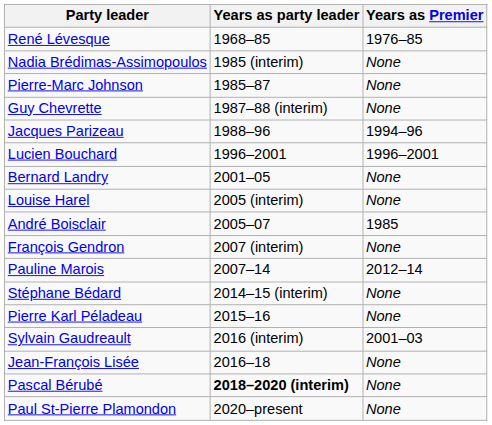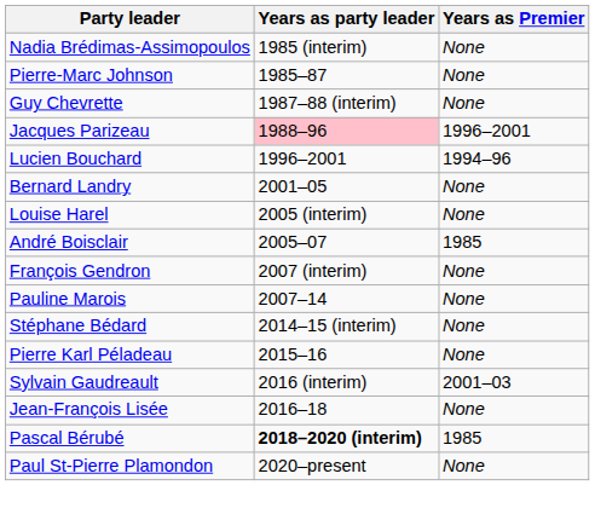 <table class="wikitable sortable">
 <tr>
 <th>Party leader</th>
 <th>Years as party leader</th>
 <th>Years as <a href='#'>Premier</a></th>
-</tr>
-<tr>
-<td><a href='#'>René Lévesque</a></td>
-<td>1968–85</td>
-<td>1976–85</td>
 </tr>
 <tr>
 <td><a href='#'>Nadia Brédimas-Assimopoulos</a></td>
 <td>1985 (interim)</td>
 <td><em>None</em></td>
 </tr>
 <tr>
 <td><a href='#'>Pierre-Marc Johnson</a></td>
 <td>1985–87</td>
 <td><em>None</em></td>
 </tr>
 <tr>
 <td><a href='#'>Guy Chevrette</a></td>
 <td>1987–88 (interim)</td>
 <td><em>None</em></td>
 </tr>
 <tr>
 <td><a href='#'>Jacques Parizeau</a></td>
-<td>1988–96</td>
-<td>1994–96</td>
+<td style="background: pink;">1988–96</td>
+<td>1996–2001</td>
 </tr>
 <tr>
 <td><a href='#'>Lucien Bouchard</a></td>
 <td>1996–2001</td>
-<td>1996–2001</td>
+<td>1994–96</td>
 </tr>
 <tr>
 <td><a href='#'>Bernard Landry</a></td>
 <td>2001–05</td>
 <td><em>None</em></td>
 </tr>
 <tr>
 <td><a href='#'>Louise Harel</a></td>
 <td>2005 (interim)</td>
 <td><em>None</em></td>
 </tr>
 <tr>
 <td><a href='#'>André Boisclair</a></td>
 <td>2005–07</td>
 <td>1985</td>
 </tr>
 <tr>
 <td><a href='#'>François Gendron</a></td>
 <td>2007 (interim)</td>
 <td><em>None</em></td>
 </tr>
 <tr>
 <td><a href='#'>Pauline Marois</a></td>
 <td>2007–14</td>
-<td>2012–14</td>
+<td><em>None</em></td>
 </tr>
 <tr>
 <td><a href='#'>Stéphane Bédard</a></td>
 <td>2014–15 (interim)</td>
 <td><em>None</em></td>
 </tr>
 <tr>
 <td><a href='#'>Pierre Karl Péladeau</a></td>
 <td>2015–16</td>
 <td><em>None</em></td>
 </tr>
 <tr>
 <td><a href='#'>Sylvain Gaudreault</a></td>
 <td>2016 (interim)</td>
 <td>2001–03</td>
 </tr>
 <tr>
 <td><a href='#'>Jean-François Lisée</a></td>
 <td>2016–18</td>
 <td><em>None</em></td>
 </tr>
 <tr>
 <td><a href='#'>Pascal Bérubé</a></td>
 <td><strong>2018–2020 (interim)</strong></td>
-<td><em>None</em></td>
+<td>1985</td>
 </tr>
 <tr>
 <td><a href='#'>Paul St-Pierre Plamondon</a></td>
 <td>2020–present</td>
 <td><em>None</em></td>
 </tr>
 </table>
